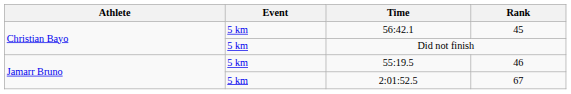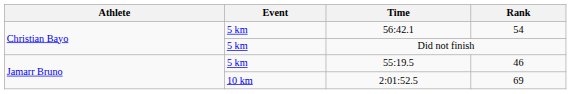 <table class="wikitable" style="text-align:center; font-size:90%; width:50%;">
 <tr>
 <th>Athlete</th>
 <th>Event</th>
 <th>Time</th>
 <th>Rank</th>
 </tr>
 <tr>
 <td align=left rowspan=2><a href='#'>Christian Bayo</a></td>
 <td align=left><a href='#'>5 km</a></td>
 <td>56:42.1</td>
-<td>45</td>
+<td>54</td>
 </tr>
 <tr>
 <td align=left><a href='#'>5 km</a></td>
 <td colspan=2>Did not finish</td>
 </tr>
 <tr>
 <td align=left rowspan=2><a href='#'>Jamarr Bruno</a></td>
 <td align=left><a href='#'>5 km</a></td>
 <td>55:19.5</td>
 <td>46</td>
 </tr>
 <tr>
-<td align=left><a href='#'>5 km</a></td>
+<td align=left><a href='#'>10 km</a></td>
 <td>2:01:52.5</td>
-<td>67</td>
+<td>69</td>
 </tr>
 </table>
